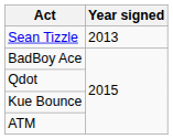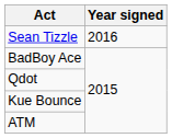 <table class="wikitable">
 <tr>
 <th>Act</th>
 <th>Year signed</th>
 </tr>
 <tr>
 <td><a href='#'>Sean Tizzle</a></td>
-<td>2013</td>
+<td>2016</td>
 </tr>
 <tr>
 <td>BadBoy Ace</td>
 <td rowspan="4">2015</td>
 </tr>
 <tr>
 <td>Qdot</td>
 </tr>
 <tr>
 <td>Kue Bounce</td>
 </tr>
 <tr>
 <td>ATM</td>
 </tr>
 </table>
